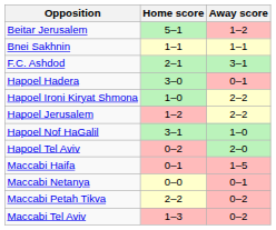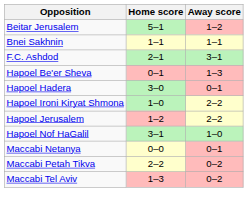 <table class="wikitable" style="text-align: center;">
 <tr>
 <th>Opposition</th>
 <th>Home score</th>
 <th>Away score</th>
 </tr>
 <tr>
 <td align=left><a href='#'>Beitar Jerusalem</a></td>
 <td bgcolor=#BBF3BB>5–1</td>
 <td bgcolor=#FFBBBB>1–2</td>
 </tr>
 <tr>
 <td align=left><a href='#'>Bnei Sakhnin</a></td>
 <td bgcolor=#FFFFCC>1–1</td>
 <td bgcolor=#FFFFCC>1–1</td>
 </tr>
 <tr>
 <td align=left><a href='#'>F.C. Ashdod</a></td>
 <td bgcolor=#BBF3BB>2–1</td>
 <td bgcolor=#BBF3BB>3–1</td>
 </tr>
 <tr>
+<td align=left><a href='#'>Hapoel Be'er Sheva</a></td>
+<td bgcolor=#FFBBBB>0–1</td>
+<td bgcolor=#FFBBBB>1–3</td>
+</tr>
+<tr>
 <td align=left><a href='#'>Hapoel Hadera</a></td>
 <td bgcolor=#BBF3BB>3–0</td>
 <td bgcolor=#FFBBBB>0–1</td>
 </tr>
 <tr>
 <td align=left><a href='#'>Hapoel Ironi Kiryat Shmona</a></td>
 <td bgcolor=#BBF3BB>1–0</td>
 <td bgcolor=#FFFFCC>2–2</td>
 </tr>
 <tr>
 <td align=left><a href='#'>Hapoel Jerusalem</a></td>
 <td bgcolor=#FFBBBB>1–2</td>
 <td bgcolor=#FFFFCC>2–2</td>
 </tr>
 <tr>
 <td align=left><a href='#'>Hapoel Nof HaGalil</a></td>
 <td bgcolor=#BBF3BB>3–1</td>
 <td bgcolor=#BBF3BB>1–0</td>
 </tr>
 <tr>
-<td align=left><a href='#'>Hapoel Tel Aviv</a></td>
-<td bgcolor=#FFBBBB>0–2</td>
-<td bgcolor=#BBF3BB>2–0</td>
-</tr>
-<tr>
-<td align=left><a href='#'>Maccabi Haifa</a></td>
-<td bgcolor=#FFBBBB>0–1</td>
-<td bgcolor=#FFBBBB>1–5</td>
-</tr>
-<tr>
 <td align=left><a href='#'>Maccabi Netanya</a></td>
 <td bgcolor=#FFFFCC>0–0</td>
 <td bgcolor=#FFBBBB>0–1</td>
 </tr>
 <tr>
 <td align=left><a href='#'>Maccabi Petah Tikva</a></td>
 <td bgcolor=#FFFFCC>2–2</td>
 <td bgcolor=#FFBBBB>0–2</td>
 </tr>
 <tr>
 <td align=left><a href='#'>Maccabi Tel Aviv</a></td>
 <td bgcolor=#FFBBBB>1–3</td>
 <td bgcolor=#FFBBBB>0–2</td>
 </tr>
 </table>
